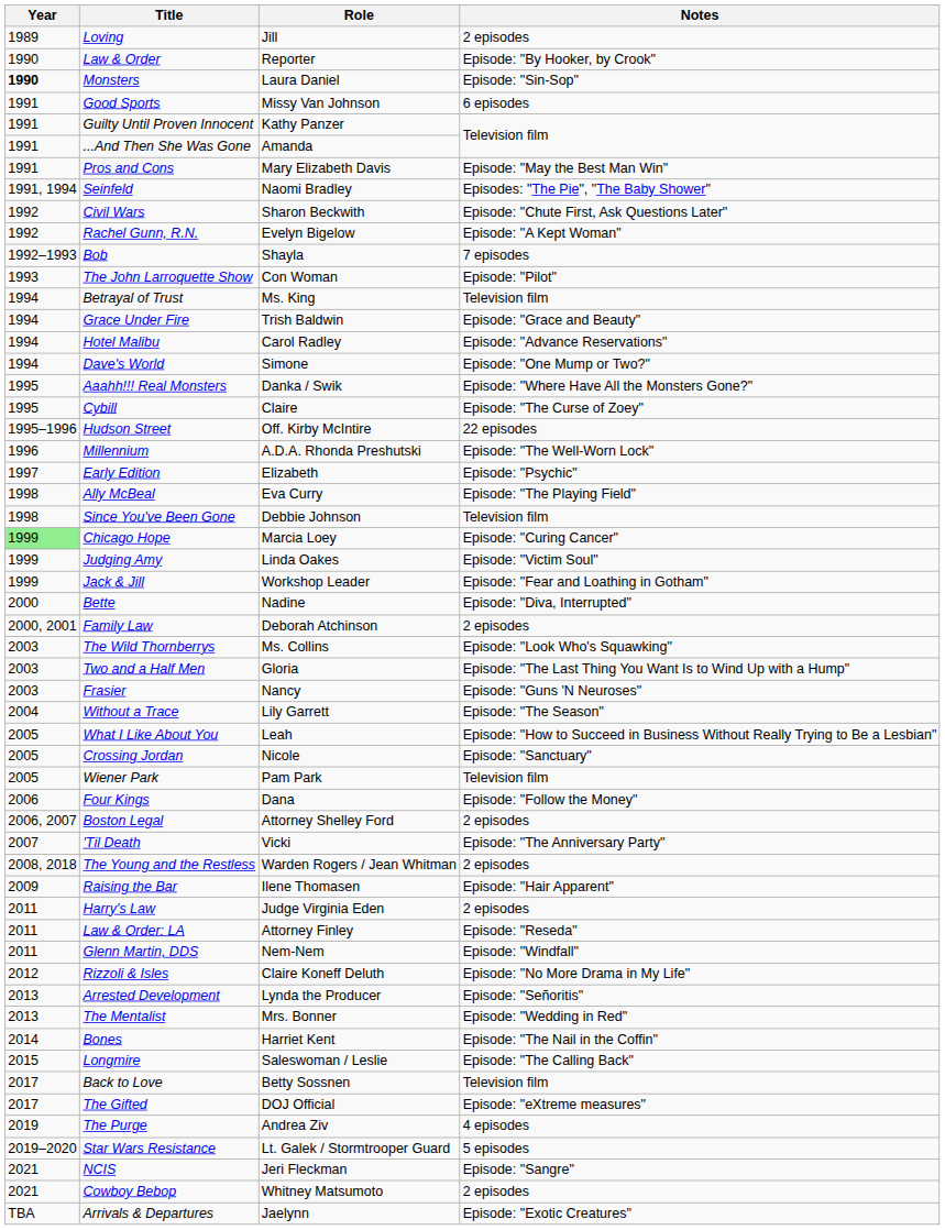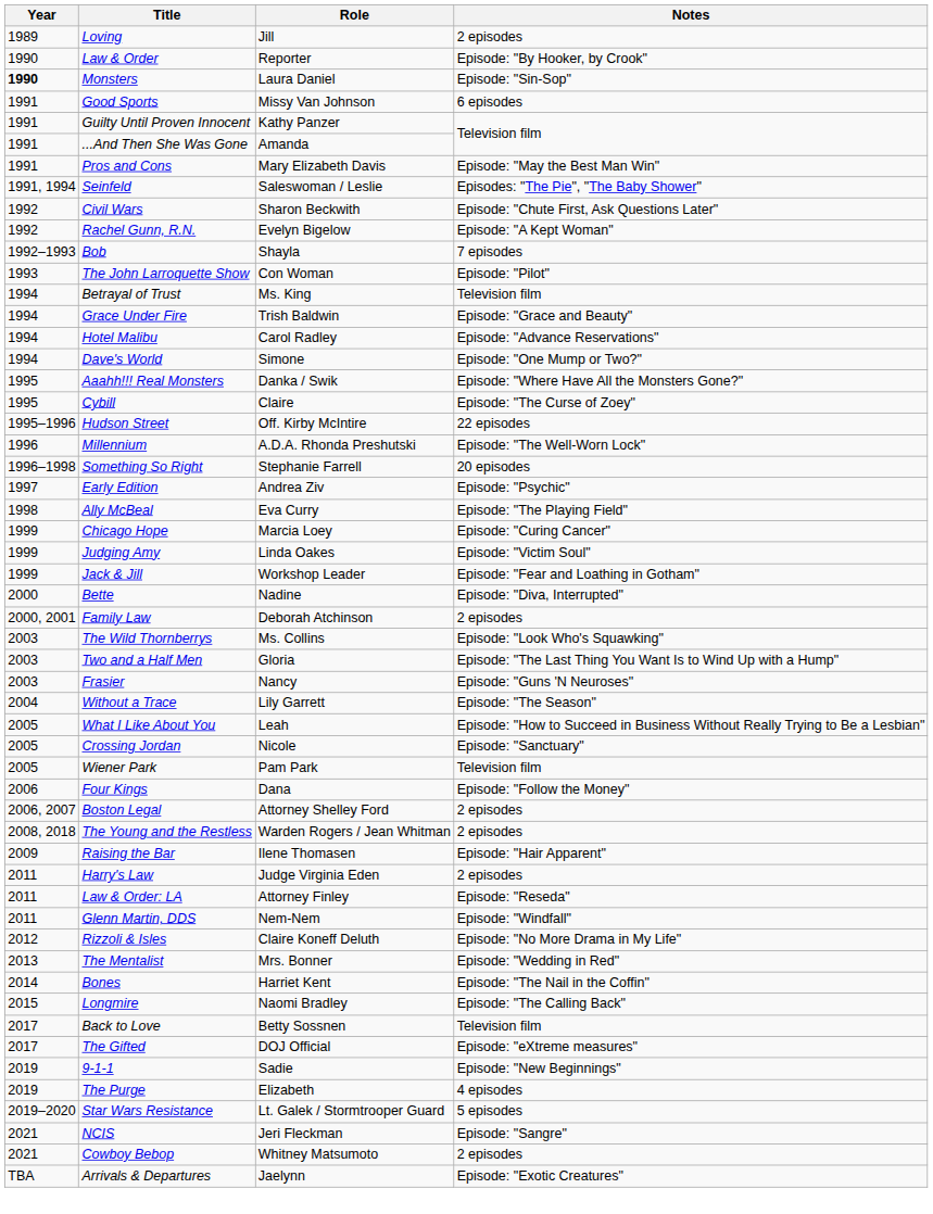 <table class="wikitable sortable">
 <tr>
 <th>Year</th>
 <th>Title</th>
 <th>Role</th>
 <th>Notes</th>
 </tr>
 <tr>
 <td>1989</td>
 <td><a href='#'><em>Loving</em></a></td>
 <td>Jill</td>
 <td>2 episodes</td>
 </tr>
 <tr>
 <td>1990</td>
 <td><em><a href='#'>Law & Order</a></em></td>
 <td>Reporter</td>
 <td>Episode: "By Hooker, by Crook"</td>
 </tr>
 <tr>
 <td><strong>1990</strong></td>
 <td><a href='#'><em>Monsters</em></a></td>
 <td>Laura Daniel</td>
 <td>Episode: "Sin-Sop"</td>
 </tr>
 <tr>
 <td>1991</td>
 <td><em><a href='#'>Good Sports</a></em></td>
 <td>Missy Van Johnson</td>
 <td>6 episodes</td>
 </tr>
 <tr>
 <td>1991</td>
 <td><em>Guilty Until Proven Innocent</em></td>
 <td>Kathy Panzer</td>
 <td rowspan="2">Television film</td>
 </tr>
 <tr>
 <td>1991</td>
 <td><em>...And Then She Was Gone</em></td>
 <td>Amanda</td>
 </tr>
 <tr>
 <td>1991</td>
 <td><a href='#'><em>Pros and Cons</em></a></td>
 <td>Mary Elizabeth Davis</td>
 <td>Episode: "May the Best Man Win"</td>
 </tr>
 <tr>
 <td>1991, 1994</td>
 <td><em><a href='#'>Seinfeld</a></em></td>
-<td>Naomi Bradley</td>
+<td>Saleswoman / Leslie</td>
 <td>Episodes: "<a href='#'>The Pie</a>", "<a href='#'>The Baby Shower</a>"</td>
 </tr>
 <tr>
 <td>1992</td>
 <td><a href='#'><em>Civil Wars</em></a></td>
 <td>Sharon Beckwith</td>
 <td>Episode: "Chute First, Ask Questions Later"</td>
 </tr>
 <tr>
 <td>1992</td>
 <td><em><a href='#'>Rachel Gunn, R.N.</a></em></td>
 <td>Evelyn Bigelow</td>
 <td>Episode: "A Kept Woman"</td>
 </tr>
 <tr>
 <td>1992–1993</td>
 <td><a href='#'><em>Bob</em></a></td>
 <td>Shayla</td>
 <td>7 episodes</td>
 </tr>
 <tr>
 <td>1993</td>
 <td><em><a href='#'>The John Larroquette Show</a></em></td>
 <td>Con Woman</td>
 <td>Episode: "Pilot"</td>
 </tr>
 <tr>
 <td>1994</td>
 <td><em>Betrayal of Trust</em></td>
 <td>Ms. King</td>
 <td>Television film</td>
 </tr>
 <tr>
 <td>1994</td>
 <td><em><a href='#'>Grace Under Fire</a></em></td>
 <td>Trish Baldwin</td>
 <td>Episode: "Grace and Beauty"</td>
 </tr>
 <tr>
 <td>1994</td>
 <td><em><a href='#'>Hotel Malibu</a></em></td>
 <td>Carol Radley</td>
 <td>Episode: "Advance Reservations"</td>
 </tr>
 <tr>
 <td>1994</td>
 <td><em><a href='#'>Dave's World</a></em></td>
 <td>Simone</td>
 <td>Episode: "One Mump or Two?"</td>
 </tr>
 <tr>
 <td>1995</td>
 <td><em><a href='#'>Aaahh!!! Real Monsters</a></em></td>
 <td>Danka / Swik</td>
 <td>Episode: "Where Have All the Monsters Gone?"</td>
 </tr>
 <tr>
 <td>1995</td>
 <td><em><a href='#'>Cybill</a></em></td>
 <td>Claire</td>
 <td>Episode: "The Curse of Zoey"</td>
 </tr>
 <tr>
 <td>1995–1996</td>
 <td><a href='#'><em>Hudson Street</em></a></td>
 <td>Off. Kirby McIntire</td>
 <td>22 episodes</td>
 </tr>
 <tr>
 <td>1996</td>
 <td><a href='#'><em>Millennium</em></a></td>
 <td>A.D.A. Rhonda Preshutski</td>
 <td>Episode: "The Well-Worn Lock"</td>
 </tr>
 <tr>
+<td>1996–1998</td>
+<td><a href='#'><em>Something So Right</em></a></td>
+<td>Stephanie Farrell</td>
+<td>20 episodes</td>
+</tr>
+<tr>
 <td>1997</td>
 <td><em><a href='#'>Early Edition</a></em></td>
-<td>Elizabeth</td>
+<td>Andrea Ziv</td>
 <td>Episode: "Psychic"</td>
 </tr>
 <tr>
 <td>1998</td>
 <td><em><a href='#'>Ally McBeal</a></em></td>
 <td>Eva Curry</td>
 <td>Episode: "The Playing Field"</td>
 </tr>
 <tr>
-<td>1998</td>
-<td><a href='#'><em>Since You've Been Gone</em></a></td>
-<td>Debbie Johnson</td>
-<td>Television film</td>
-</tr>
-<tr>
-<td style="background: lightgreen;">1999</td>
+<td>1999</td>
 <td><em><a href='#'>Chicago Hope</a></em></td>
 <td>Marcia Loey</td>
 <td>Episode: "Curing Cancer"</td>
 </tr>
 <tr>
 <td>1999</td>
 <td><em><a href='#'>Judging Amy</a></em></td>
 <td>Linda Oakes</td>
 <td>Episode: "Victim Soul"</td>
 </tr>
 <tr>
 <td>1999</td>
 <td><a href='#'><em>Jack & Jill</em></a></td>
 <td>Workshop Leader</td>
 <td>Episode: "Fear and Loathing in Gotham"</td>
 </tr>
 <tr>
 <td>2000</td>
 <td><a href='#'><em>Bette</em></a></td>
 <td>Nadine</td>
 <td>Episode: "Diva, Interrupted"</td>
 </tr>
 <tr>
 <td>2000, 2001</td>
 <td><a href='#'><em>Family Law</em></a></td>
 <td>Deborah Atchinson</td>
 <td>2 episodes</td>
 </tr>
 <tr>
 <td>2003</td>
 <td><em><a href='#'>The Wild Thornberrys</a></em></td>
 <td>Ms. Collins</td>
 <td>Episode: "Look Who's Squawking"</td>
 </tr>
 <tr>
 <td>2003</td>
 <td><em><a href='#'>Two and a Half Men</a></em></td>
 <td>Gloria</td>
 <td>Episode: "The Last Thing You Want Is to Wind Up with a Hump"</td>
 </tr>
 <tr>
 <td>2003</td>
 <td><em><a href='#'>Frasier</a></em></td>
 <td>Nancy</td>
 <td>Episode: "Guns 'N Neuroses"</td>
 </tr>
 <tr>
 <td>2004</td>
 <td><em><a href='#'>Without a Trace</a></em></td>
 <td>Lily Garrett</td>
 <td>Episode: "The Season"</td>
 </tr>
 <tr>
 <td>2005</td>
 <td><a href='#'><em>What I Like About You</em></a></td>
 <td>Leah</td>
 <td>Episode: "How to Succeed in Business Without Really Trying to Be a Lesbian"</td>
 </tr>
 <tr>
 <td>2005</td>
 <td><em><a href='#'>Crossing Jordan</a></em></td>
 <td>Nicole</td>
 <td>Episode: "Sanctuary"</td>
 </tr>
 <tr>
 <td>2005</td>
 <td><em>Wiener Park</em></td>
 <td>Pam Park</td>
 <td>Television film</td>
 </tr>
 <tr>
 <td>2006</td>
 <td><em><a href='#'>Four Kings</a></em></td>
 <td>Dana</td>
 <td>Episode: "Follow the Money"</td>
 </tr>
 <tr>
 <td>2006, 2007</td>
 <td><em><a href='#'>Boston Legal</a></em></td>
 <td>Attorney Shelley Ford</td>
 <td>2 episodes</td>
 </tr>
 <tr>
-<td>2007</td>
-<td><a href='#'><em>'Til Death</em></a></td>
-<td>Vicki</td>
-<td>Episode: "The Anniversary Party"</td>
-</tr>
-<tr>
 <td>2008, 2018</td>
 <td><em><a href='#'>The Young and the Restless</a></em></td>
 <td>Warden Rogers / Jean Whitman</td>
 <td>2 episodes</td>
 </tr>
 <tr>
 <td>2009</td>
 <td><a href='#'><em>Raising the Bar</em></a></td>
 <td>Ilene Thomasen</td>
 <td>Episode: "Hair Apparent"</td>
 </tr>
 <tr>
 <td>2011</td>
 <td><em><a href='#'>Harry's Law</a></em></td>
 <td>Judge Virginia Eden</td>
 <td>2 episodes</td>
 </tr>
 <tr>
 <td>2011</td>
 <td><em><a href='#'>Law & Order: LA</a></em></td>
 <td>Attorney Finley</td>
 <td>Episode: "Reseda"</td>
 </tr>
 <tr>
 <td>2011</td>
 <td><em><a href='#'>Glenn Martin, DDS</a></em></td>
 <td>Nem-Nem</td>
 <td>Episode: "Windfall"</td>
 </tr>
 <tr>
 <td>2012</td>
 <td><em><a href='#'>Rizzoli & Isles</a></em></td>
 <td>Claire Koneff Deluth</td>
 <td>Episode: "No More Drama in My Life"</td>
 </tr>
 <tr>
 <td>2013</td>
-<td><em><a href='#'>Arrested Development</a></em></td>
-<td>Lynda the Producer</td>
-<td>Episode: "Señoritis"</td>
-</tr>
-<tr>
-<td>2013</td>
 <td><em><a href='#'>The Mentalist</a></em></td>
 <td>Mrs. Bonner</td>
 <td>Episode: "Wedding in Red"</td>
 </tr>
 <tr>
 <td>2014</td>
 <td><a href='#'><em>Bones</em></a></td>
 <td>Harriet Kent</td>
 <td>Episode: "The Nail in the Coffin"</td>
 </tr>
 <tr>
 <td>2015</td>
 <td><a href='#'><em>Longmire</em></a></td>
-<td>Saleswoman / Leslie</td>
+<td>Naomi Bradley</td>
 <td>Episode: "The Calling Back"</td>
 </tr>
 <tr>
 <td>2017</td>
 <td><em>Back to Love</em></td>
 <td>Betty Sossnen</td>
 <td>Television film</td>
 </tr>
 <tr>
 <td>2017</td>
 <td><a href='#'><em>The Gifted</em></a></td>
 <td>DOJ Official</td>
 <td>Episode: "eXtreme measures"</td>
 </tr>
 <tr>
 <td>2019</td>
+<td><a href='#'><em>9-1-1</em></a></td>
+<td>Sadie</td>
+<td>Episode: "New Beginnings"</td>
+</tr>
+<tr>
+<td>2019</td>
 <td><a href='#'><em>The Purge</em></a></td>
-<td>Andrea Ziv</td>
+<td>Elizabeth</td>
 <td>4 episodes</td>
 </tr>
 <tr>
 <td>2019–2020</td>
 <td><em><a href='#'>Star Wars Resistance</a></em></td>
 <td>Lt. Galek / Stormtrooper Guard</td>
 <td>5 episodes</td>
 </tr>
 <tr>
 <td>2021</td>
 <td><a href='#'><em>NCIS</em></a></td>
 <td>Jeri Fleckman</td>
 <td>Episode: "Sangre"</td>
 </tr>
 <tr>
 <td>2021</td>
 <td><a href='#'><em>Cowboy Bebop</em></a></td>
 <td>Whitney Matsumoto</td>
 <td>2 episodes</td>
 </tr>
 <tr>
 <td>TBA</td>
 <td><em>Arrivals & Departures</em></td>
 <td>Jaelynn</td>
 <td>Episode: "Exotic Creatures"</td>
 </tr>
 </table>
